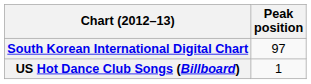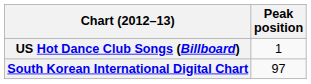 <table class="wikitable plainrowheaders sortable" style="text-align:center;" border="1">
 <tr>
 <th scope="col">Chart (2012–13)</th>
 <th scope="col">Peak<br>position</th>
 </tr>
 <tr>
+<th scope="row">US <a href='#'>Hot Dance Club Songs</a> (<em><a href='#'>Billboard</a></em>)</th>
+<td>1</td>
+</tr>
+<tr>
 <th scope="row"><a href='#'>South Korean International Digital Chart</a></th>
 <td>97</td>
 </tr>
-<tr>
-<th scope="row">US <a href='#'>Hot Dance Club Songs</a> (<em><a href='#'>Billboard</a></em>)</th>
-<td>1</td>
-</tr>
 </table>
